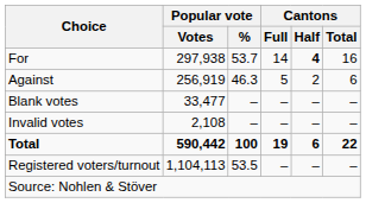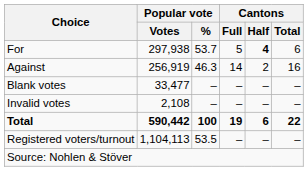 <table class=wikitable style=text-align:right>
 <tr>
 <th rowspan=2>Choice</th>
 <th colspan=2>Popular vote</th>
 <th colspan=3>Cantons</th>
 </tr>
 <tr>
 <th>Votes</th>
 <th>%</th>
 <th>Full</th>
 <th>Half</th>
 <th>Total</th>
 </tr>
 <tr>
 <td align=left>For</td>
 <td>297,938</td>
 <td>53.7</td>
-<td>14</td>
+<td>5</td>
 <td><strong>4</strong></td>
-<td>16</td>
+<td>6</td>
 </tr>
 <tr>
 <td align=left>Against</td>
 <td>256,919</td>
 <td>46.3</td>
-<td>5</td>
+<td>14</td>
 <td>2</td>
-<td>6</td>
+<td>16</td>
 </tr>
 <tr>
 <td align=left>Blank votes</td>
 <td>33,477</td>
 <td>–</td>
 <td>–</td>
 <td>–</td>
 <td>–</td>
 </tr>
 <tr>
 <td align=left>Invalid votes</td>
 <td>2,108</td>
 <td>–</td>
 <td>–</td>
 <td>–</td>
 <td>–</td>
 </tr>
 <tr>
 <td align=left><strong>Total</strong></td>
 <td><strong>590,442</strong></td>
 <td><strong>100</strong></td>
 <td><strong>19</strong></td>
 <td><strong>6</strong></td>
 <td><strong>22</strong></td>
 </tr>
 <tr>
 <td align=left>Registered voters/turnout</td>
 <td>1,104,113</td>
 <td>53.5</td>
 <td>–</td>
 <td>–</td>
 <td>–</td>
 </tr>
 <tr>
 <td align=left colspan=6>Source: Nohlen & Stöver</td>
 </tr>
 </table>
